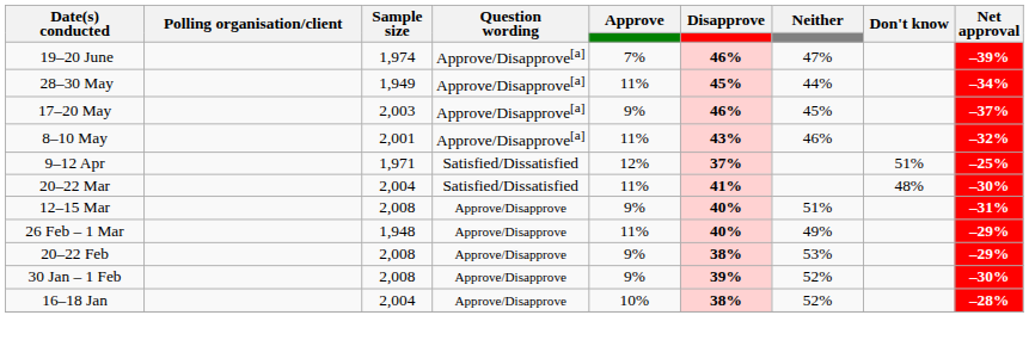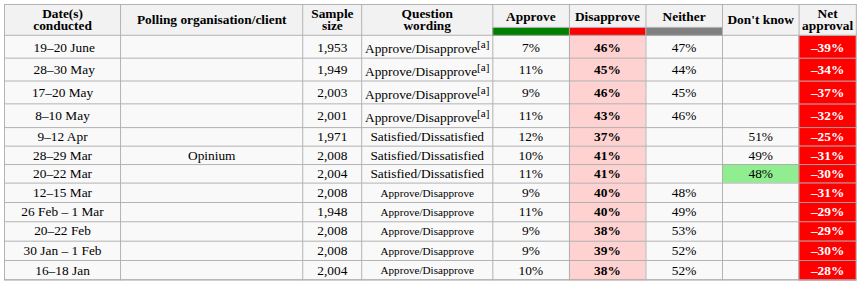 <table class="wikitable collapsible sortable" style="text-align:center;font-size:95%;line-height:14px;">
 <tr>
 <th style="width:125px;" rowspan="2">Date(s)<br>conducted</th>
 <th style="width:200px;" rowspan="2">Polling organisation/client</th>
 <th style="width:60px;" rowspan="2">Sample size</th>
 <th style="width:120px;" rowspan="2">Question<br>wording</th>
 <th class="unsortable" style="width:80px;">Approve</th>
 <th class="unsortable" style="width: 80px;">Disapprove</th>
 <th class="unsortable" style="width:80px;">Neither</th>
 <th class="unsortable" style="width:80px;" rowspan="2">Don't know</th>
 <th class="unsortable" style="width:20px;" rowspan="2">Net approval</th>
 </tr>
 <tr>
 <th class="unsortable" style="color:inherit;background:green;width:60px;"></th>
 <th class="unsortable" style="color:inherit;background:red;width:60px;"></th>
 <th class="unsortable" style="color:inherit;background:grey;width:60px;"></th>
 </tr>
 <tr>
 <td> 19–20 June</td>
 <td> </td>
-<td>1,974</td>
+<td>1,953</td>
 <td>Approve/Disapprove<sup>[a]</sup></td>
 <td>7%</td>
 <td style="background:#FFD2D2"><strong>46%</strong></td>
 <td>47%</td>
 <td></td>
 <td style="background:red;color:white;"><strong>–39%</strong></td>
 </tr>
 <tr>
 <td> 28–30 May</td>
 <td> </td>
 <td>1,949</td>
 <td>Approve/Disapprove<sup>[a]</sup></td>
 <td>11%</td>
 <td style="background:#FFD2D2"><strong>45%</strong></td>
 <td>44%</td>
 <td></td>
 <td style="background:red;color:white;"><strong>–34%</strong></td>
 </tr>
 <tr>
 <td>17–20 May</td>
 <td> </td>
 <td>2,003</td>
 <td>Approve/Disapprove<sup>[a]</sup></td>
 <td>9%</td>
 <td style="background:#FFD2D2"><strong>46%</strong></td>
 <td>45%</td>
 <td></td>
 <td style="background:red;color:white;"><strong>–37%</strong></td>
 </tr>
 <tr>
 <td>8–10 May</td>
 <td> </td>
 <td>2,001</td>
 <td>Approve/Disapprove<sup>[a]</sup></td>
 <td>11%</td>
 <td style="background:#FFD2D2"><strong>43%</strong></td>
 <td>46%</td>
 <td></td>
 <td style="background:red;color:white;"><strong>–32%</strong></td>
 </tr>
 <tr>
 <td>9–12 Apr</td>
 <td> </td>
 <td>1,971</td>
 <td>Satisfied/Dissatisfied</td>
 <td>12%</td>
 <td style="background:#FFD2D2"><strong>37%</strong></td>
 <td></td>
 <td>51%</td>
 <td style="background:red;color:white;"><strong>–25%</strong></td>
 </tr>
 <tr>
+<td>28–29 Mar</td>
+<td>Opinium</td>
+<td>2,008</td>
+<td>Satisfied/Dissatisfied</td>
+<td>10%</td>
+<td style="background:#FFD2D2"><strong>41%</strong></td>
+<td></td>
+<td>49%</td>
+<td style="background:red;color:white;"><strong>–31%</strong></td>
+</tr>
+<tr>
 <td>20–22 Mar</td>
 <td></td>
 <td>2,004</td>
 <td>Satisfied/Dissatisfied</td>
 <td>11%</td>
 <td style="background:#FFD2D2"><strong>41%</strong></td>
 <td></td>
-<td>48%</td>
+<td style="background: lightgreen;">48%</td>
 <td style="background:red;color:white;"><strong>–30%</strong></td>
 </tr>
 <tr>
 <td>12–15 Mar</td>
 <td> </td>
 <td>2,008</td>
 <td><small>Approve/Disapprove</small></td>
 <td>9%</td>
 <td style="background:#FFD2D2"><strong>40%</strong></td>
-<td>51%</td>
+<td>48%</td>
 <td></td>
 <td style="background:red;color:white;"><strong>–31%</strong></td>
 </tr>
 <tr>
 <td>26 Feb – 1 Mar</td>
 <td> </td>
 <td>1,948</td>
 <td><small>Approve/Disapprove</small></td>
 <td>11%</td>
 <td style="background:#FFD2D2"><strong>40%</strong></td>
 <td>49%</td>
 <td></td>
 <td style="background:red;color:white;"><strong>–29%</strong></td>
 </tr>
 <tr>
 <td>20–22 Feb</td>
 <td> </td>
 <td>2,008</td>
 <td><small>Approve/Disapprove</small></td>
 <td>9%</td>
 <td style="background:#FFD2D2"><strong>38%</strong></td>
 <td>53%</td>
 <td></td>
 <td style="background:red;color:white;"><strong>–29%</strong></td>
 </tr>
 <tr>
 <td>30 Jan – 1 Feb</td>
 <td> </td>
 <td>2,008</td>
 <td><small>Approve/Disapprove</small></td>
 <td>9%</td>
 <td style="background:#FFD2D2"><strong>39%</strong></td>
 <td>52%</td>
 <td></td>
 <td style="background:red;color:white;"><strong>–30%</strong></td>
 </tr>
 <tr>
 <td>16–18 Jan</td>
 <td></td>
 <td>2,004</td>
 <td><small>Approve/Disapprove</small></td>
 <td>10%</td>
 <td style="background:#FFD2D2"><strong>38%</strong></td>
 <td>52%</td>
 <td></td>
 <td style="background:red;color:white;"><strong>–28%</strong></td>
 </tr>
 <tr>
 </tr>
 </table>
